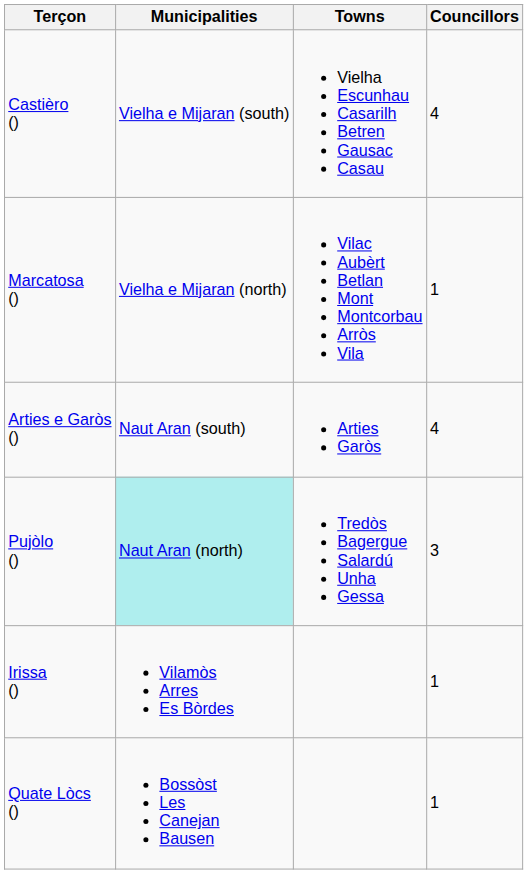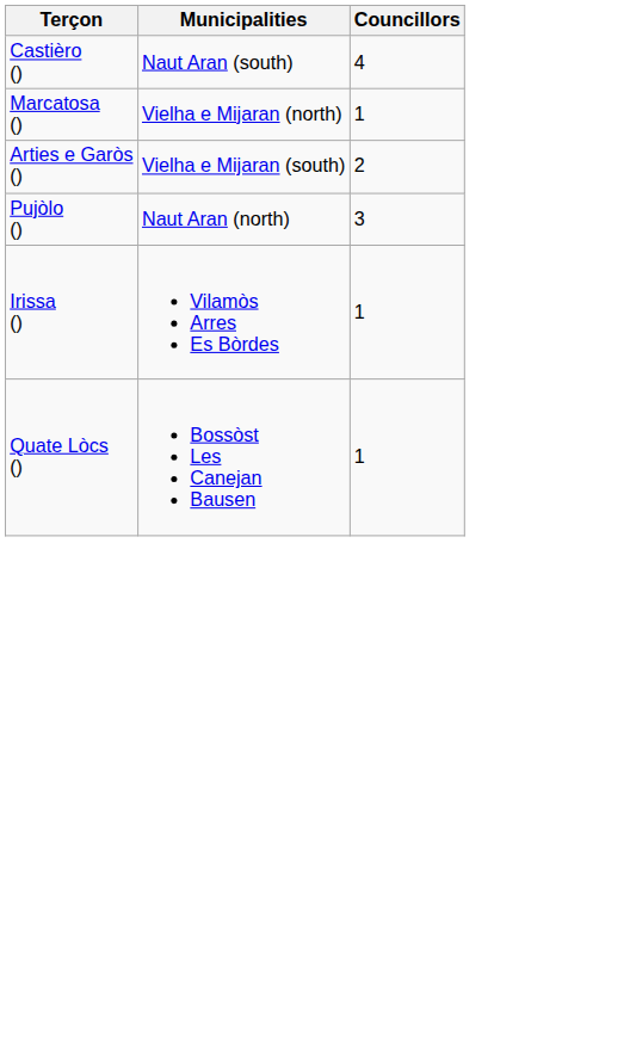 <table class="wikitable">
 <tr>
 <th>Terçon</th>
 <th>Municipalities</th>
-<th>Towns</th>
 <th>Councillors</th>
 </tr>
 <tr>
 <td><a href='#'>Castièro</a><br>()</td>
-<td><a href='#'>Vielha e Mijaran</a> (south)</td>
-<td><br><ul><li>Vielha</li><li><a href='#'>Escunhau</a></li><li><a href='#'>Casarilh</a></li><li><a href='#'>Betren</a></li><li><a href='#'>Gausac</a></li><li><a href='#'>Casau</a></li></ul></td>
+<td><a href='#'>Naut Aran</a> (south)</td>
 <td>4</td>
 </tr>
 <tr>
 <td><a href='#'>Marcatosa</a><br>()</td>
 <td><a href='#'>Vielha e Mijaran</a> (north)</td>
-<td><br><ul><li><a href='#'>Vilac</a></li><li><a href='#'>Aubèrt</a></li><li><a href='#'>Betlan</a></li><li><a href='#'>Mont</a></li><li><a href='#'>Montcorbau</a></li><li><a href='#'>Arròs</a></li><li><a href='#'>Vila</a></li></ul></td>
 <td>1</td>
 </tr>
 <tr>
 <td><a href='#'>Arties e Garòs</a><br>()</td>
-<td><a href='#'>Naut Aran</a> (south)</td>
-<td><br><ul><li><a href='#'>Arties</a></li><li><a href='#'>Garòs</a></li></ul></td>
-<td>4</td>
+<td><a href='#'>Vielha e Mijaran</a> (south)</td>
+<td>2</td>
 </tr>
 <tr>
 <td><a href='#'>Pujòlo</a><br>()</td>
-<td style="background: paleturquoise;"><a href='#'>Naut Aran</a> (north)</td>
-<td><br><ul><li><a href='#'>Tredòs</a></li><li><a href='#'>Bagergue</a></li><li><a href='#'>Salardú</a></li><li><a href='#'>Unha</a></li><li><a href='#'>Gessa</a></li></ul></td>
+<td><a href='#'>Naut Aran</a> (north)</td>
 <td>3</td>
 </tr>
 <tr>
 <td><a href='#'>Irissa</a><br>()</td>
 <td><br><ul><li><a href='#'>Vilamòs</a></li><li><a href='#'>Arres</a></li><li><a href='#'>Es Bòrdes</a></li></ul></td>
-<td></td>
 <td>1</td>
 </tr>
 <tr>
 <td><a href='#'>Quate Lòcs</a><br>()</td>
 <td><br><ul><li><a href='#'>Bossòst</a></li><li><a href='#'>Les</a></li><li><a href='#'>Canejan</a></li><li><a href='#'>Bausen</a></li></ul></td>
-<td></td>
 <td>1</td>
 </tr>
 </table>
